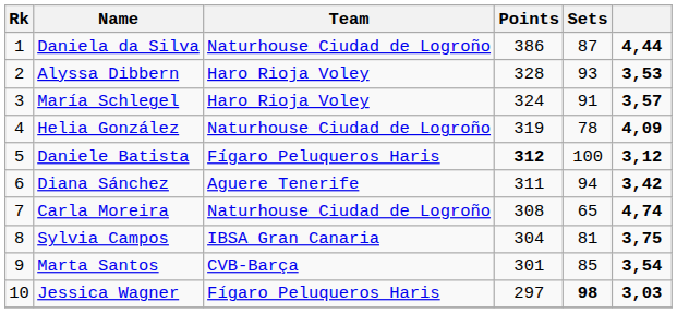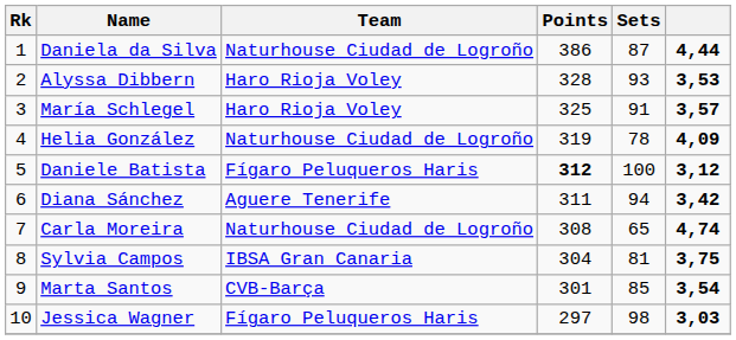 <table class="wikitable" style="text-align: center;">
 <tr>
 <th>Rk</th>
 <th>Name</th>
 <th>Team</th>
 <th>Points</th>
 <th>Sets</th>
 <th width=40></th>
 </tr>
 <tr>
 <td>1</td>
 <td align="left"> <a href='#'>Daniela da Silva</a></td>
 <td align="left"><a href='#'>Naturhouse Ciudad de Logroño</a></td>
 <td>386</td>
 <td>87</td>
 <td><strong>4,44</strong></td>
 </tr>
 <tr>
 <td>2</td>
 <td align="left"> <a href='#'>Alyssa Dibbern</a></td>
 <td align="left"><a href='#'>Haro Rioja Voley</a></td>
 <td>328</td>
 <td>93</td>
 <td><strong>3,53</strong></td>
 </tr>
 <tr>
 <td>3</td>
 <td align="left"> <a href='#'>María Schlegel</a></td>
 <td align="left"><a href='#'>Haro Rioja Voley</a></td>
-<td>324</td>
+<td>325</td>
 <td>91</td>
 <td><strong>3,57</strong></td>
 </tr>
 <tr>
 <td>4</td>
 <td align="left"> <a href='#'>Helia González</a></td>
 <td align="left"><a href='#'>Naturhouse Ciudad de Logroño</a></td>
 <td>319</td>
 <td>78</td>
 <td><strong>4,09</strong></td>
 </tr>
 <tr>
 <td>5</td>
 <td align="left"> <a href='#'>Daniele Batista</a></td>
 <td align="left"><a href='#'>Fígaro Peluqueros Haris</a></td>
 <td><strong>312</strong></td>
 <td>100</td>
 <td><strong>3,12</strong></td>
 </tr>
 <tr>
 <td>6</td>
 <td align="left"> <a href='#'>Diana Sánchez</a></td>
 <td align="left"><a href='#'>Aguere Tenerife</a></td>
 <td>311</td>
 <td>94</td>
 <td><strong>3,42</strong></td>
 </tr>
 <tr>
 <td>7</td>
 <td align="left"> <a href='#'>Carla Moreira</a></td>
 <td align="left"><a href='#'>Naturhouse Ciudad de Logroño</a></td>
 <td>308</td>
 <td>65</td>
 <td><strong>4,74</strong></td>
 </tr>
 <tr>
 <td>8</td>
 <td align="left"> <a href='#'>Sylvia Campos</a></td>
 <td align="left"><a href='#'>IBSA Gran Canaria</a></td>
 <td>304</td>
 <td>81</td>
 <td><strong>3,75</strong></td>
 </tr>
 <tr>
 <td>9</td>
 <td align="left"> <a href='#'>Marta Santos</a></td>
 <td align="left"><a href='#'>CVB-Barça</a></td>
 <td>301</td>
 <td>85</td>
 <td><strong>3,54</strong></td>
 </tr>
 <tr>
 <td>10</td>
 <td align="left"> <a href='#'>Jessica Wagner</a></td>
 <td align="left"><a href='#'>Fígaro Peluqueros Haris</a></td>
 <td>297</td>
-<td><strong>98</strong></td>
+<td>98</td>
 <td><strong>3,03</strong></td>
 </tr>
 <tr>
 </tr>
 </table>
